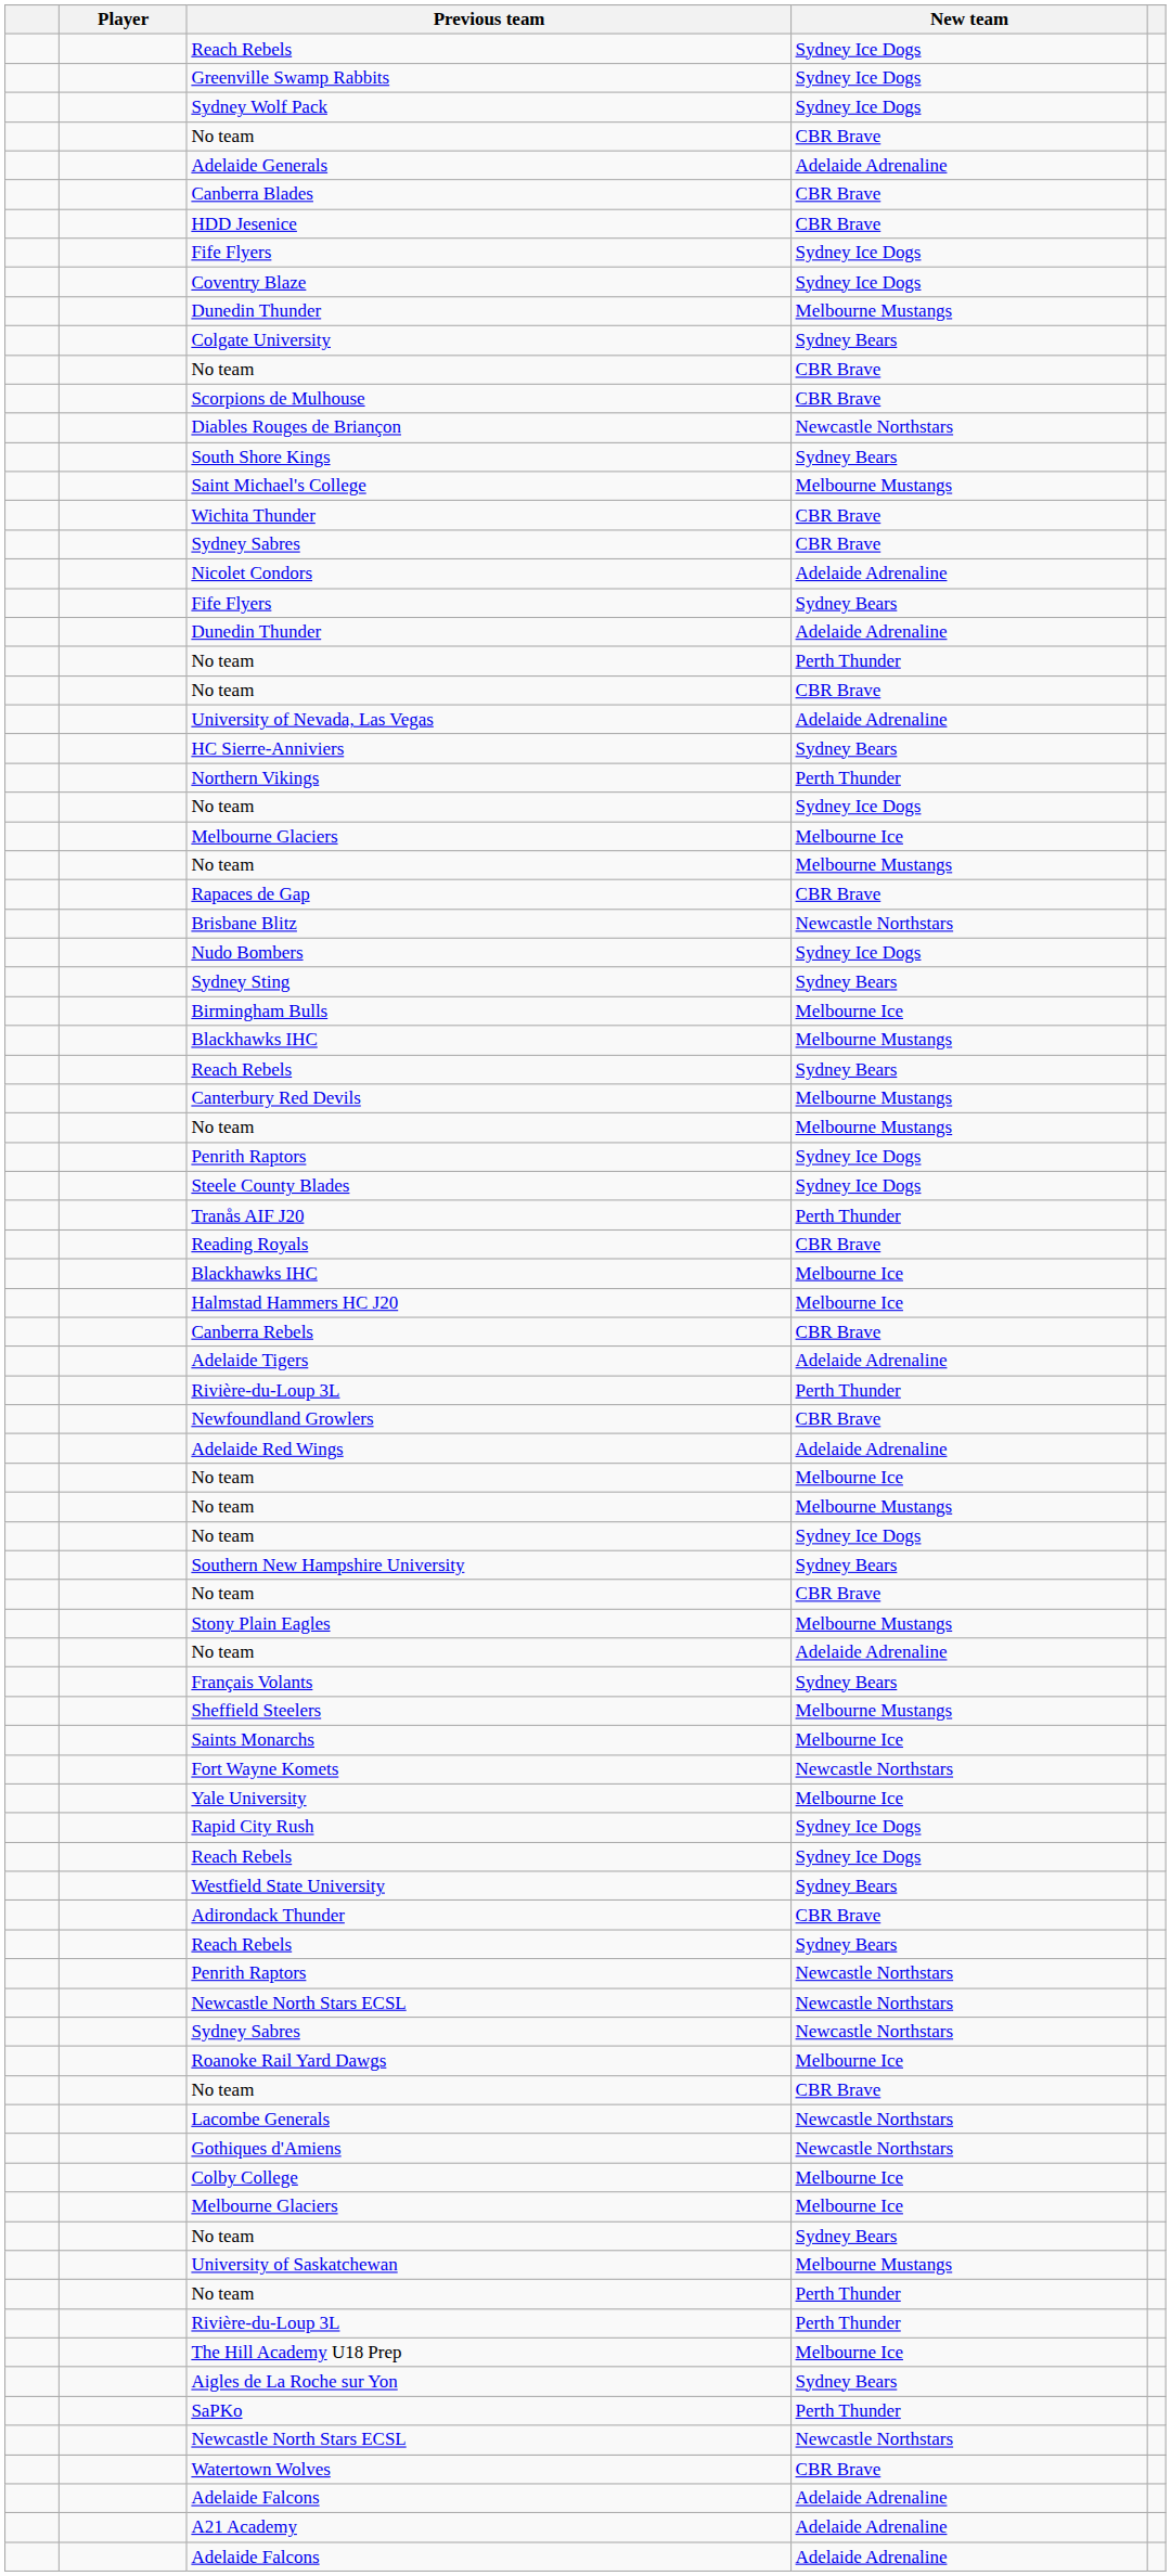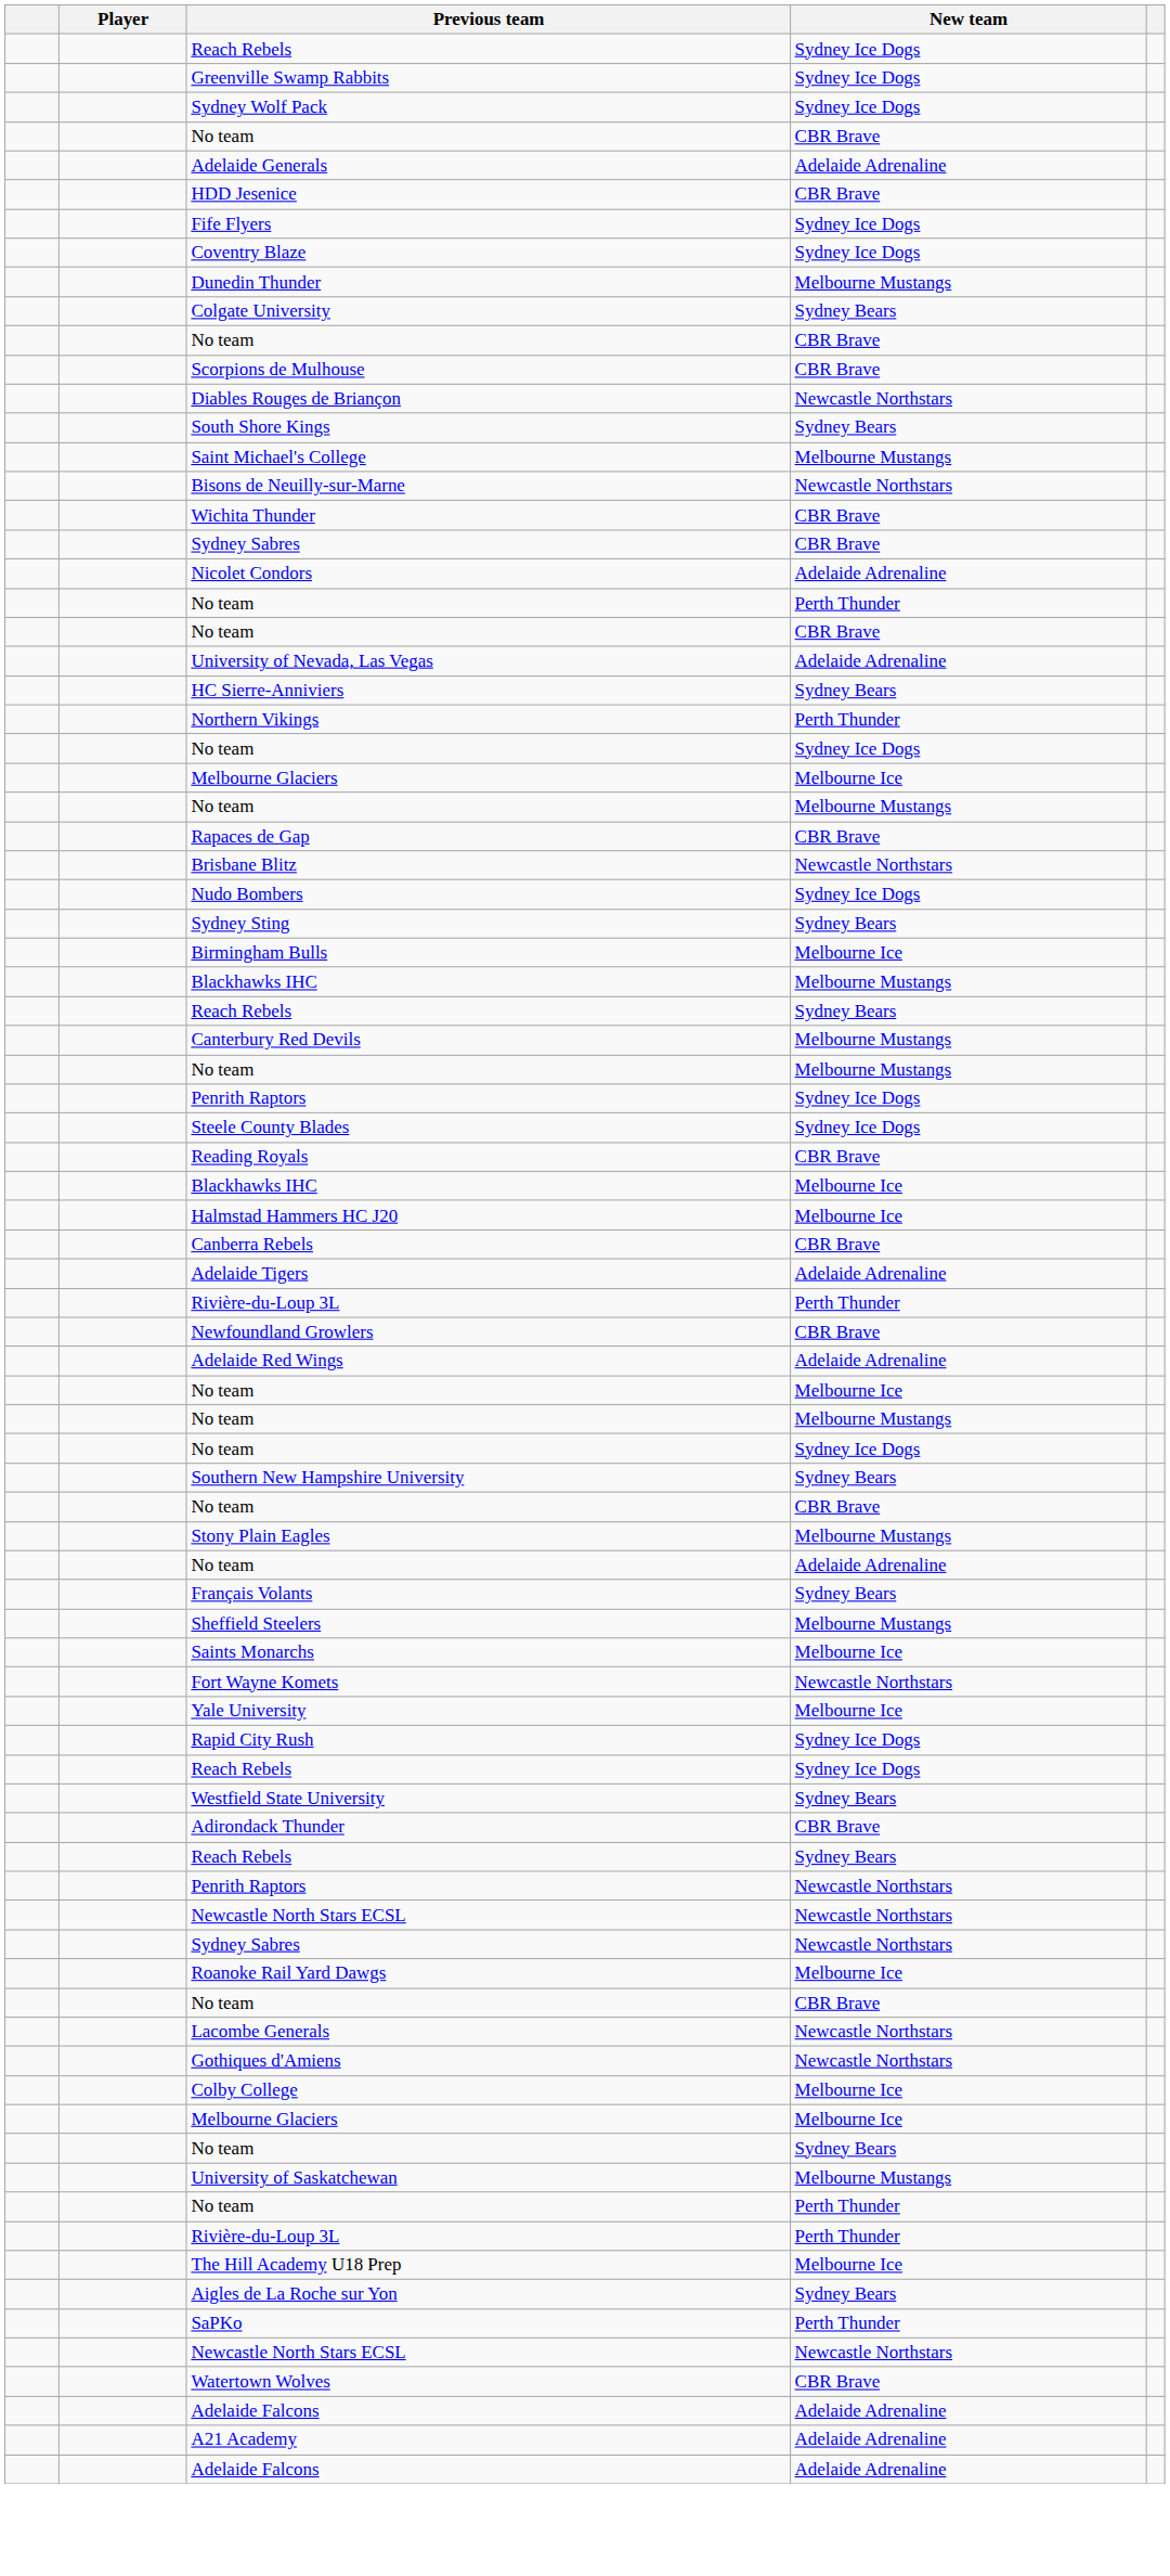 <table class="sortable wikitable" width=80% font-size=90%>
 <tr>
 <th width=40></th>
 <th>Player</th>
 <th>Previous team</th>
 <th>New team</th>
 <th class="unsortable"></th>
 </tr>
 <tr>
 <td align="center"></td>
 <td></td>
 <td><a href='#'>Reach Rebels</a></td>
 <td><a href='#'>Sydney Ice Dogs</a></td>
 <td></td>
 </tr>
 <tr>
 <td align="center"></td>
 <td></td>
 <td><a href='#'>Greenville Swamp Rabbits</a></td>
 <td><a href='#'>Sydney Ice Dogs</a></td>
 <td></td>
 </tr>
 <tr>
 <td align="center"></td>
 <td></td>
 <td><a href='#'>Sydney Wolf Pack</a></td>
 <td><a href='#'>Sydney Ice Dogs</a></td>
 <td></td>
 </tr>
 <tr>
 <td align="center"></td>
 <td></td>
 <td>No team</td>
 <td><a href='#'>CBR Brave</a></td>
 <td></td>
 </tr>
 <tr>
 <td align="center"></td>
 <td></td>
 <td><a href='#'>Adelaide Generals</a></td>
 <td><a href='#'>Adelaide Adrenaline</a></td>
-<td></td>
-</tr>
-<tr>
-<td align="center"></td>
-<td></td>
-<td><a href='#'>Canberra Blades</a></td>
-<td><a href='#'>CBR Brave</a></td>
 <td></td>
 </tr>
 <tr>
 <td align="center"></td>
 <td></td>
 <td><a href='#'>HDD Jesenice</a></td>
 <td><a href='#'>CBR Brave</a></td>
 <td></td>
 </tr>
 <tr>
 <td align="center"></td>
 <td></td>
 <td><a href='#'>Fife Flyers</a></td>
 <td><a href='#'>Sydney Ice Dogs</a></td>
 <td></td>
 </tr>
 <tr>
 <td align="center"></td>
 <td></td>
 <td><a href='#'>Coventry Blaze</a></td>
 <td><a href='#'>Sydney Ice Dogs</a></td>
 <td></td>
 </tr>
 <tr>
 <td align="center"></td>
 <td></td>
 <td><a href='#'>Dunedin Thunder</a></td>
 <td><a href='#'>Melbourne Mustangs</a></td>
 <td></td>
 </tr>
 <tr>
 <td align="center"></td>
 <td></td>
 <td><a href='#'>Colgate University</a></td>
 <td><a href='#'>Sydney Bears</a></td>
 <td></td>
 </tr>
 <tr>
 <td align="center"></td>
 <td></td>
 <td>No team</td>
 <td><a href='#'>CBR Brave</a></td>
 <td></td>
 </tr>
 <tr>
 <td align="center"></td>
 <td></td>
 <td><a href='#'>Scorpions de Mulhouse</a></td>
 <td><a href='#'>CBR Brave</a></td>
 <td></td>
 </tr>
 <tr>
 <td align="center"></td>
 <td></td>
 <td><a href='#'>Diables Rouges de Briançon</a></td>
 <td><a href='#'>Newcastle Northstars</a></td>
 <td></td>
 </tr>
 <tr>
 <td align="center"></td>
 <td></td>
 <td><a href='#'>South Shore Kings</a></td>
 <td><a href='#'>Sydney Bears</a></td>
 <td></td>
 </tr>
 <tr>
 <td align="center"></td>
 <td></td>
 <td><a href='#'>Saint Michael's College</a></td>
 <td><a href='#'>Melbourne Mustangs</a></td>
 <td></td>
 </tr>
 <tr>
 <td align="center"></td>
 <td></td>
+<td><a href='#'>Bisons de Neuilly-sur-Marne</a></td>
+<td><a href='#'>Newcastle Northstars</a></td>
+<td></td>
+</tr>
+<tr>
+<td align="center"></td>
+<td></td>
 <td><a href='#'>Wichita Thunder</a></td>
 <td><a href='#'>CBR Brave</a></td>
 <td></td>
 </tr>
 <tr>
 <td align="center"></td>
 <td></td>
 <td><a href='#'>Sydney Sabres</a></td>
 <td><a href='#'>CBR Brave</a></td>
 <td></td>
 </tr>
 <tr>
 <td align="center"></td>
 <td></td>
 <td><a href='#'>Nicolet Condors</a></td>
-<td><a href='#'>Adelaide Adrenaline</a></td>
-<td></td>
-</tr>
-<tr>
-<td align="center"></td>
-<td></td>
-<td><a href='#'>Fife Flyers</a></td>
-<td><a href='#'>Sydney Bears</a></td>
-<td></td>
-</tr>
-<tr>
-<td align="center"></td>
-<td></td>
-<td><a href='#'>Dunedin Thunder</a></td>
 <td><a href='#'>Adelaide Adrenaline</a></td>
 <td></td>
 </tr>
 <tr>
 <td align="center"></td>
 <td></td>
 <td>No team</td>
 <td><a href='#'>Perth Thunder</a></td>
 <td></td>
 </tr>
 <tr>
 <td align="center"></td>
 <td></td>
 <td>No team</td>
 <td><a href='#'>CBR Brave</a></td>
 <td></td>
 </tr>
 <tr>
 <td align="center"></td>
 <td></td>
 <td><a href='#'>University of Nevada, Las Vegas</a></td>
 <td><a href='#'>Adelaide Adrenaline</a></td>
 <td></td>
 </tr>
 <tr>
 <td align="center"></td>
 <td></td>
 <td><a href='#'>HC Sierre-Anniviers</a></td>
 <td><a href='#'>Sydney Bears</a></td>
 <td></td>
 </tr>
 <tr>
 <td align="center"></td>
 <td></td>
 <td><a href='#'>Northern Vikings</a></td>
 <td><a href='#'>Perth Thunder</a></td>
 <td></td>
 </tr>
 <tr>
 <td align="center"></td>
 <td></td>
 <td>No team</td>
 <td><a href='#'>Sydney Ice Dogs</a></td>
 <td></td>
 </tr>
 <tr>
 <td align="center"></td>
 <td></td>
 <td><a href='#'>Melbourne Glaciers</a></td>
 <td><a href='#'>Melbourne Ice</a></td>
 <td></td>
 </tr>
 <tr>
 <td align="center"></td>
 <td></td>
 <td>No team</td>
 <td><a href='#'>Melbourne Mustangs</a></td>
 <td></td>
 </tr>
 <tr>
 <td align="center"></td>
 <td></td>
 <td><a href='#'>Rapaces de Gap</a></td>
 <td><a href='#'>CBR Brave</a></td>
 <td></td>
 </tr>
 <tr>
 <td align="center"></td>
 <td></td>
 <td><a href='#'>Brisbane Blitz</a></td>
 <td><a href='#'>Newcastle Northstars</a></td>
 <td></td>
 </tr>
 <tr>
 <td align="center"></td>
 <td></td>
 <td><a href='#'>Nudo Bombers</a></td>
 <td><a href='#'>Sydney Ice Dogs</a></td>
 <td></td>
 </tr>
 <tr>
 <td align="center"></td>
 <td></td>
 <td><a href='#'>Sydney Sting</a></td>
 <td><a href='#'>Sydney Bears</a></td>
 <td></td>
 </tr>
 <tr>
 <td align="center"></td>
 <td></td>
 <td><a href='#'>Birmingham Bulls</a></td>
 <td><a href='#'>Melbourne Ice</a></td>
 <td></td>
 </tr>
 <tr>
 <td align="center"></td>
 <td></td>
 <td><a href='#'>Blackhawks IHC</a></td>
 <td><a href='#'>Melbourne Mustangs</a></td>
 <td></td>
 </tr>
 <tr>
 <td align="center"></td>
 <td></td>
 <td><a href='#'>Reach Rebels</a></td>
 <td><a href='#'>Sydney Bears</a></td>
 <td></td>
 </tr>
 <tr>
 <td align="center"></td>
 <td></td>
 <td><a href='#'>Canterbury Red Devils</a></td>
 <td><a href='#'>Melbourne Mustangs</a></td>
 <td></td>
 </tr>
 <tr>
 <td align="center"></td>
 <td></td>
 <td>No team</td>
 <td><a href='#'>Melbourne Mustangs</a></td>
 <td></td>
 </tr>
 <tr>
 <td align="center"></td>
 <td></td>
 <td><a href='#'>Penrith Raptors</a></td>
 <td><a href='#'>Sydney Ice Dogs</a></td>
 <td></td>
 </tr>
 <tr>
 <td align="center"></td>
 <td></td>
 <td><a href='#'>Steele County Blades</a></td>
 <td><a href='#'>Sydney Ice Dogs</a></td>
-<td></td>
-</tr>
-<tr>
-<td align="center"></td>
-<td></td>
-<td><a href='#'>Tranås AIF J20</a></td>
-<td><a href='#'>Perth Thunder</a></td>
 <td></td>
 </tr>
 <tr>
 <td align="center"></td>
 <td></td>
 <td><a href='#'>Reading Royals</a></td>
 <td><a href='#'>CBR Brave</a></td>
 <td></td>
 </tr>
 <tr>
 <td align="center"></td>
 <td></td>
 <td><a href='#'>Blackhawks IHC</a></td>
 <td><a href='#'>Melbourne Ice</a></td>
 <td></td>
 </tr>
 <tr>
 <td align="center"></td>
 <td></td>
 <td><a href='#'>Halmstad Hammers HC J20</a></td>
 <td><a href='#'>Melbourne Ice</a></td>
 <td></td>
 </tr>
 <tr>
 <td align="center"></td>
 <td></td>
 <td><a href='#'>Canberra Rebels</a></td>
 <td><a href='#'>CBR Brave</a></td>
 <td></td>
 </tr>
 <tr>
 <td align="center"></td>
 <td></td>
 <td><a href='#'>Adelaide Tigers</a></td>
 <td><a href='#'>Adelaide Adrenaline</a></td>
 <td></td>
 </tr>
 <tr>
 <td align="center"></td>
 <td></td>
 <td><a href='#'>Rivière-du-Loup 3L</a></td>
 <td><a href='#'>Perth Thunder</a></td>
 <td></td>
 </tr>
 <tr>
 <td align="center"></td>
 <td></td>
 <td><a href='#'>Newfoundland Growlers</a></td>
 <td><a href='#'>CBR Brave</a></td>
 <td></td>
 </tr>
 <tr>
 <td align="center"></td>
 <td></td>
 <td><a href='#'>Adelaide Red Wings</a></td>
 <td><a href='#'>Adelaide Adrenaline</a></td>
 <td></td>
 </tr>
 <tr>
 <td align="center"></td>
 <td></td>
 <td>No team</td>
 <td><a href='#'>Melbourne Ice</a></td>
 <td></td>
 </tr>
 <tr>
 <td align="center"></td>
 <td></td>
 <td>No team</td>
 <td><a href='#'>Melbourne Mustangs</a></td>
 <td></td>
 </tr>
 <tr>
 <td align="center"></td>
 <td></td>
 <td>No team</td>
 <td><a href='#'>Sydney Ice Dogs</a></td>
 <td></td>
 </tr>
 <tr>
 <td align="center"></td>
 <td></td>
 <td><a href='#'>Southern New Hampshire University</a></td>
 <td><a href='#'>Sydney Bears</a></td>
 <td></td>
 </tr>
 <tr>
 <td align="center"></td>
 <td></td>
 <td>No team</td>
 <td><a href='#'>CBR Brave</a></td>
 <td></td>
 </tr>
 <tr>
 <td align="center"></td>
 <td></td>
 <td><a href='#'>Stony Plain Eagles</a></td>
 <td><a href='#'>Melbourne Mustangs</a></td>
 <td></td>
 </tr>
 <tr>
 <td align="center"></td>
 <td></td>
 <td>No team</td>
 <td><a href='#'>Adelaide Adrenaline</a></td>
 <td></td>
 </tr>
 <tr>
 <td align="center"></td>
 <td></td>
 <td><a href='#'>Français Volants</a></td>
 <td><a href='#'>Sydney Bears</a></td>
 <td></td>
 </tr>
 <tr>
 <td align="center"></td>
 <td></td>
 <td><a href='#'>Sheffield Steelers</a></td>
 <td><a href='#'>Melbourne Mustangs</a></td>
 <td></td>
 </tr>
 <tr>
 <td align="center"></td>
 <td></td>
 <td><a href='#'>Saints Monarchs</a></td>
 <td><a href='#'>Melbourne Ice</a></td>
 <td></td>
 </tr>
 <tr>
 <td align="center"></td>
 <td></td>
 <td><a href='#'>Fort Wayne Komets</a></td>
 <td><a href='#'>Newcastle Northstars</a></td>
 <td></td>
 </tr>
 <tr>
 <td align="center"></td>
 <td></td>
 <td><a href='#'>Yale University</a></td>
 <td><a href='#'>Melbourne Ice</a></td>
 <td></td>
 </tr>
 <tr>
 <td align="center"></td>
 <td></td>
 <td><a href='#'>Rapid City Rush</a></td>
 <td><a href='#'>Sydney Ice Dogs</a></td>
 <td></td>
 </tr>
 <tr>
 <td align="center"></td>
 <td></td>
 <td><a href='#'>Reach Rebels</a></td>
 <td><a href='#'>Sydney Ice Dogs</a></td>
 <td></td>
 </tr>
 <tr>
 <td align="center"></td>
 <td></td>
 <td><a href='#'>Westfield State University</a></td>
 <td><a href='#'>Sydney Bears</a></td>
 <td></td>
 </tr>
 <tr>
 <td align="center"></td>
 <td></td>
 <td><a href='#'>Adirondack Thunder</a></td>
 <td><a href='#'>CBR Brave</a></td>
 <td></td>
 </tr>
 <tr>
 <td align="center"></td>
 <td></td>
 <td><a href='#'>Reach Rebels</a></td>
 <td><a href='#'>Sydney Bears</a></td>
 <td></td>
 </tr>
 <tr>
 <td align="center"></td>
 <td></td>
 <td><a href='#'>Penrith Raptors</a></td>
 <td><a href='#'>Newcastle Northstars</a></td>
 <td></td>
 </tr>
 <tr>
 <td align="center"></td>
 <td></td>
 <td><a href='#'>Newcastle North Stars ECSL</a></td>
 <td><a href='#'>Newcastle Northstars</a></td>
 <td></td>
 </tr>
 <tr>
 <td align="center"></td>
 <td></td>
 <td><a href='#'>Sydney Sabres</a></td>
 <td><a href='#'>Newcastle Northstars</a></td>
 <td></td>
 </tr>
 <tr>
 <td align="center"></td>
 <td></td>
 <td><a href='#'>Roanoke Rail Yard Dawgs</a></td>
 <td><a href='#'>Melbourne Ice</a></td>
 <td></td>
 </tr>
 <tr>
 <td align="center"></td>
 <td></td>
 <td>No team</td>
 <td><a href='#'>CBR Brave</a></td>
 <td></td>
 </tr>
 <tr>
 <td align="center"></td>
 <td></td>
 <td><a href='#'>Lacombe Generals</a></td>
 <td><a href='#'>Newcastle Northstars</a></td>
 <td></td>
 </tr>
 <tr>
 <td align="center"></td>
 <td></td>
 <td><a href='#'>Gothiques d'Amiens</a></td>
 <td><a href='#'>Newcastle Northstars</a></td>
 <td></td>
 </tr>
 <tr>
 <td align="center"></td>
 <td></td>
 <td><a href='#'>Colby College</a></td>
 <td><a href='#'>Melbourne Ice</a></td>
 <td></td>
 </tr>
 <tr>
 <td align="center"></td>
 <td></td>
 <td><a href='#'>Melbourne Glaciers</a></td>
 <td><a href='#'>Melbourne Ice</a></td>
 <td></td>
 </tr>
 <tr>
 <td align="center"></td>
 <td></td>
 <td>No team</td>
 <td><a href='#'>Sydney Bears</a></td>
 <td></td>
 </tr>
 <tr>
 <td align="center"></td>
 <td></td>
 <td><a href='#'>University of Saskatchewan</a></td>
 <td><a href='#'>Melbourne Mustangs</a></td>
 <td></td>
 </tr>
 <tr>
 <td align="center"></td>
 <td></td>
 <td>No team</td>
 <td><a href='#'>Perth Thunder</a></td>
 <td></td>
 </tr>
 <tr>
 <td align="center"></td>
 <td></td>
 <td><a href='#'>Rivière-du-Loup 3L</a></td>
 <td><a href='#'>Perth Thunder</a></td>
 <td></td>
 </tr>
 <tr>
 <td align="center"></td>
 <td></td>
 <td><a href='#'>The Hill Academy</a> U18 Prep</td>
 <td><a href='#'>Melbourne Ice</a></td>
 <td></td>
 </tr>
 <tr>
 <td align="center"></td>
 <td></td>
 <td><a href='#'>Aigles de La Roche sur Yon</a></td>
 <td><a href='#'>Sydney Bears</a></td>
 <td></td>
 </tr>
 <tr>
 <td align="center"></td>
 <td></td>
 <td><a href='#'>SaPKo</a></td>
 <td><a href='#'>Perth Thunder</a></td>
 <td></td>
 </tr>
 <tr>
 <td align="center"></td>
 <td></td>
 <td><a href='#'>Newcastle North Stars ECSL</a></td>
 <td><a href='#'>Newcastle Northstars</a></td>
 <td></td>
 </tr>
 <tr>
 <td align="center"></td>
 <td></td>
 <td><a href='#'>Watertown Wolves</a></td>
 <td><a href='#'>CBR Brave</a></td>
 <td></td>
 </tr>
 <tr>
 <td align="center"></td>
 <td></td>
 <td><a href='#'>Adelaide Falcons</a></td>
 <td><a href='#'>Adelaide Adrenaline</a></td>
 <td></td>
 </tr>
 <tr>
 <td align="center"></td>
 <td></td>
 <td><a href='#'>A21 Academy</a></td>
 <td><a href='#'>Adelaide Adrenaline</a></td>
 <td></td>
 </tr>
 <tr>
 <td align="center"></td>
 <td></td>
 <td><a href='#'>Adelaide Falcons</a></td>
 <td><a href='#'>Adelaide Adrenaline</a></td>
 <td></td>
 </tr>
 </table>
